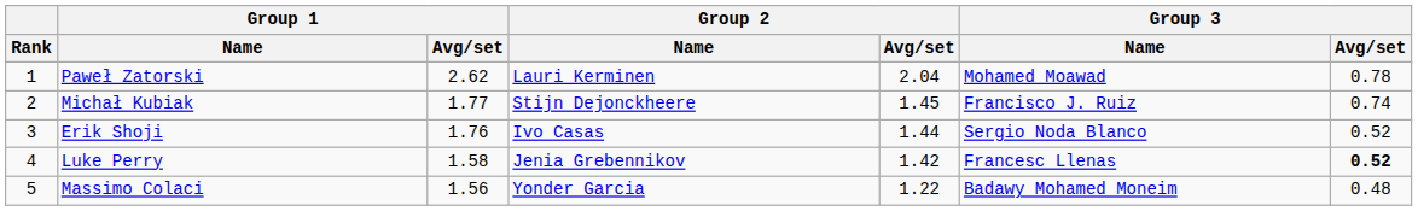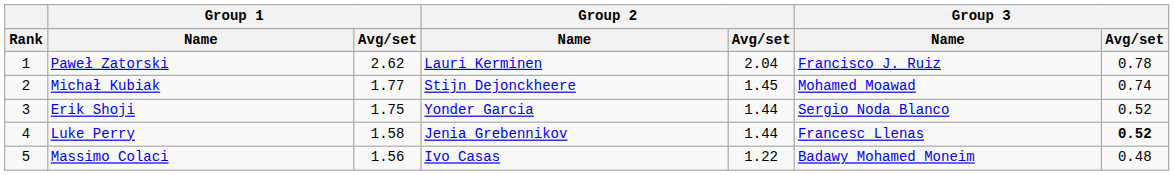 <table class="wikitable" style="font-size:90%">
 <tr>
 <th></th>
 <th colspan="2">Group 1</th>
 <th colspan="2">Group 2</th>
 <th colspan="2">Group 3</th>
 </tr>
 <tr>
 <th width=30>Rank</th>
 <th width=250>Name</th>
 <th width=50>Avg/set</th>
 <th width=250>Name</th>
 <th width=50>Avg/set</th>
 <th width=250>Name</th>
 <th width=50>Avg/set</th>
 </tr>
 <tr>
 <td align=center>1</td>
 <td> <a href='#'>Paweł Zatorski</a></td>
 <td align=center>2.62</td>
 <td> <a href='#'>Lauri Kerminen</a></td>
 <td align=center>2.04</td>
-<td> <a href='#'>Mohamed Moawad</a></td>
+<td> <a href='#'>Francisco J. Ruiz</a></td>
 <td align=center>0.78</td>
 </tr>
 <tr>
 <td align=center>2</td>
 <td> <a href='#'>Michał Kubiak</a></td>
 <td align=center>1.77</td>
 <td> <a href='#'>Stijn Dejonckheere</a></td>
 <td align=center>1.45</td>
-<td> <a href='#'>Francisco J. Ruiz</a></td>
+<td> <a href='#'>Mohamed Moawad</a></td>
 <td align=center>0.74</td>
 </tr>
 <tr>
 <td align=center>3</td>
 <td> <a href='#'>Erik Shoji</a></td>
-<td align=center>1.76</td>
-<td> <a href='#'>Ivo Casas</a></td>
+<td align=center>1.75</td>
+<td> <a href='#'>Yonder Garcia</a></td>
 <td align=center>1.44</td>
 <td> <a href='#'>Sergio Noda Blanco</a></td>
 <td align=center>0.52</td>
 </tr>
 <tr>
 <td align=center>4</td>
 <td> <a href='#'>Luke Perry</a></td>
 <td align=center>1.58</td>
 <td> <a href='#'>Jenia Grebennikov</a></td>
-<td align=center>1.42</td>
+<td align=center>1.44</td>
 <td> <a href='#'>Francesc Llenas</a></td>
 <td align=center><strong>0.52</strong></td>
 </tr>
 <tr>
 <td align=center>5</td>
 <td> <a href='#'>Massimo Colaci</a></td>
 <td align=center>1.56</td>
-<td> <a href='#'>Yonder Garcia</a></td>
+<td> <a href='#'>Ivo Casas</a></td>
 <td align=center>1.22</td>
 <td> <a href='#'>Badawy Mohamed Moneim</a></td>
 <td align=center>0.48</td>
 </tr>
 </table>
